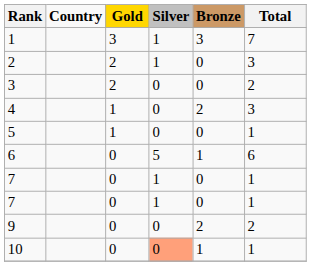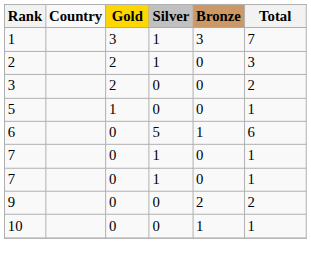 <table class="wikitable">
 <tr>
 <th>Rank</th>
 <td><strong>Country</strong></td>
 <td bgcolor="gold" align=center width=40><strong>Gold</strong></td>
 <td bgcolor="silver" align=center width=40><strong>Silver</strong></td>
 <td bgcolor="CC9966" align=center width=40><strong>Bronze</strong></td>
 <th width=60>Total</th>
 </tr>
 <tr>
 <td>1</td>
 <td></td>
 <td>3</td>
 <td>1</td>
 <td>3</td>
 <td>7</td>
 </tr>
 <tr>
 <td>2</td>
 <td></td>
 <td>2</td>
 <td>1</td>
 <td>0</td>
 <td>3</td>
 </tr>
 <tr>
 <td>3</td>
 <td></td>
 <td>2</td>
 <td>0</td>
 <td>0</td>
 <td>2</td>
-</tr>
-<tr>
-<td>4</td>
-<td></td>
-<td>1</td>
-<td>0</td>
-<td>2</td>
-<td>3</td>
 </tr>
 <tr>
 <td>5</td>
 <td></td>
 <td>1</td>
 <td>0</td>
 <td>0</td>
 <td>1</td>
 </tr>
 <tr>
 <td>6</td>
 <td></td>
 <td>0</td>
 <td>5</td>
 <td>1</td>
 <td>6</td>
 </tr>
 <tr>
 <td>7</td>
 <td></td>
 <td>0</td>
 <td>1</td>
 <td>0</td>
 <td>1</td>
 </tr>
 <tr>
 <td>7</td>
 <td></td>
 <td>0</td>
 <td>1</td>
 <td>0</td>
 <td>1</td>
 </tr>
 <tr>
 <td>9</td>
 <td></td>
 <td>0</td>
 <td>0</td>
 <td>2</td>
 <td>2</td>
 </tr>
 <tr>
 <td>10</td>
 <td></td>
 <td>0</td>
-<td style="background: lightsalmon;">0</td>
+<td>0</td>
 <td>1</td>
 <td>1</td>
 </tr>
 <tr>
 </tr>
 </table>
